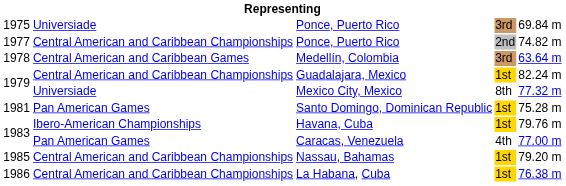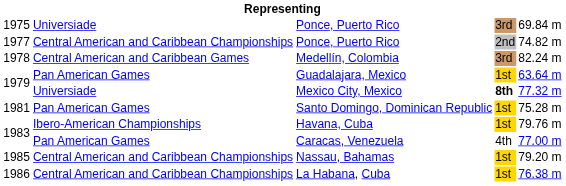 <table>
 <tr>
 <th colspan="5">Representing </th>
 </tr>
 <tr>
 <td>1975</td>
 <td><a href='#'>Universiade</a></td>
 <td><a href='#'>Ponce, Puerto Rico</a></td>
 <td bgcolor="cc9966">3rd</td>
 <td>69.84 m</td>
 </tr>
 <tr>
 <td>1977</td>
 <td><a href='#'>Central American and Caribbean Championships</a></td>
 <td><a href='#'>Ponce, Puerto Rico</a></td>
 <td bgcolor="silver">2nd</td>
 <td>74.82 m</td>
 </tr>
 <tr>
 <td>1978</td>
 <td><a href='#'>Central American and Caribbean Games</a></td>
 <td><a href='#'>Medellín, Colombia</a></td>
 <td bgcolor="cc9966">3rd</td>
-<td><a href='#'>63.64 m</a></td>
+<td>82.24 m</td>
 </tr>
 <tr>
 <td rowspan=2>1979</td>
-<td><a href='#'>Central American and Caribbean Championships</a></td>
+<td><a href='#'>Pan American Games</a></td>
 <td><a href='#'>Guadalajara, Mexico</a></td>
 <td bgcolor="gold">1st</td>
-<td>82.24 m</td>
+<td><a href='#'>63.64 m</a></td>
 </tr>
 <tr>
 <td><a href='#'>Universiade</a></td>
 <td><a href='#'>Mexico City, Mexico</a></td>
-<td>8th</td>
+<td><strong>8th</strong></td>
 <td><a href='#'>77.32 m</a></td>
 </tr>
 <tr>
 <td>1981</td>
 <td><a href='#'>Pan American Games</a></td>
 <td><a href='#'>Santo Domingo, Dominican Republic</a></td>
 <td bgcolor="gold">1st</td>
 <td>75.28 m</td>
 </tr>
 <tr>
 <td rowspan=2>1983</td>
 <td><a href='#'>Ibero-American Championships</a></td>
 <td><a href='#'>Havana, Cuba</a></td>
 <td bgcolor="gold">1st</td>
 <td>79.76 m</td>
 </tr>
 <tr>
 <td><a href='#'>Pan American Games</a></td>
 <td><a href='#'>Caracas, Venezuela</a></td>
 <td>4th</td>
 <td><a href='#'>77.00 m</a></td>
 </tr>
 <tr>
 <td>1985</td>
 <td><a href='#'>Central American and Caribbean Championships</a></td>
 <td><a href='#'>Nassau, Bahamas</a></td>
 <td bgcolor="gold">1st</td>
 <td>79.20 m</td>
 </tr>
 <tr>
 <td>1986</td>
 <td><a href='#'>Central American and Caribbean Championships</a></td>
 <td><a href='#'>La Habana</a>, <a href='#'>Cuba</a></td>
 <td bgcolor=gold>1st</td>
 <td><a href='#'>76.38 m</a></td>
 </tr>
 </table>
